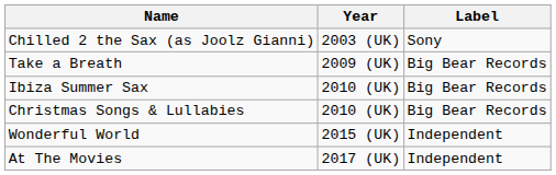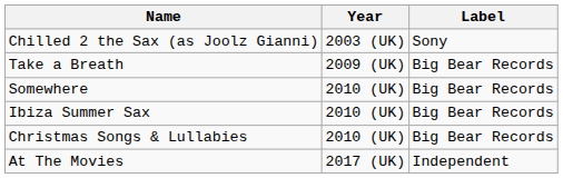 <table class="wikitable">
 <tr>
 <th>Name</th>
 <th>Year</th>
 <th>Label</th>
 </tr>
 <tr>
 <td>Chilled 2 the Sax (as Joolz Gianni)</td>
 <td>2003 (UK)</td>
 <td>Sony</td>
 </tr>
 <tr>
 <td>Take a Breath</td>
 <td>2009 (UK)</td>
 <td>Big Bear Records</td>
 </tr>
 <tr>
+<td>Somewhere</td>
+<td>2010 (UK)</td>
+<td>Big Bear Records</td>
+</tr>
+<tr>
 <td>Ibiza Summer Sax</td>
 <td>2010 (UK)</td>
 <td>Big Bear Records</td>
 </tr>
 <tr>
 <td>Christmas Songs & Lullabies</td>
 <td>2010 (UK)</td>
 <td>Big Bear Records</td>
 </tr>
 <tr>
-<td>Wonderful World</td>
-<td>2015 (UK)</td>
-<td>Independent</td>
-</tr>
-<tr>
 <td>At The Movies</td>
 <td>2017 (UK)</td>
 <td>Independent</td>
 </tr>
 </table>
